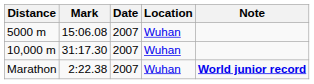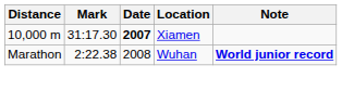 <table class="wikitable">
 <tr>
 <th>Distance</th>
 <th>Mark</th>
 <th>Date</th>
 <th>Location</th>
 <th>Note</th>
 </tr>
 <tr>
-<td>5000 m</td>
-<td align=right>15:06.08</td>
-<td align=right>2007</td>
-<td><a href='#'>Wuhan</a></td>
-<td></td>
-</tr>
-<tr>
 <td>10,000 m</td>
 <td align=right>31:17.30</td>
-<td align=right>2007</td>
-<td><a href='#'>Wuhan</a></td>
+<td align=right><strong>2007</strong></td>
+<td><a href='#'>Xiamen</a></td>
 <td></td>
 </tr>
 <tr>
 <td>Marathon</td>
 <td align=right>2:22.38</td>
-<td align=right>2007</td>
+<td align=right>2008</td>
 <td><a href='#'>Wuhan</a></td>
 <td><strong><a href='#'>World junior record</a></strong></td>
 </tr>
 </table>
